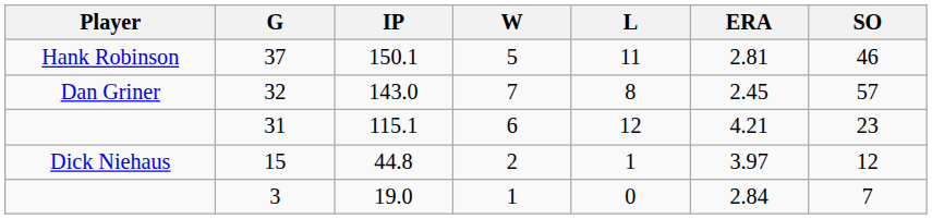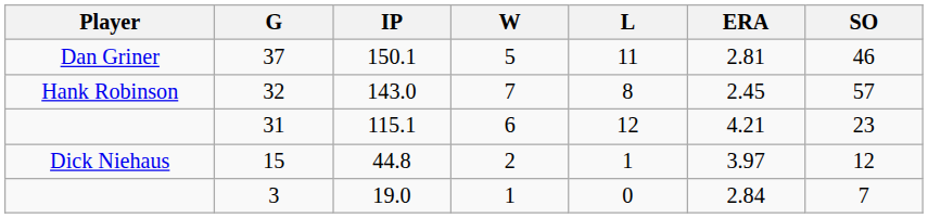 <table class="wikitable sortable">
 <tr>
 <th bgcolor="#DDDDFF" width="16%">Player</th>
 <th bgcolor="#DDDDFF" width="9%">G</th>
 <th bgcolor="#DDDDFF" width="9%">IP</th>
 <th bgcolor="#DDDDFF" width="9%">W</th>
 <th bgcolor="#DDDDFF" width="9%">L</th>
 <th bgcolor="#DDDDFF" width="9%">ERA</th>
 <th bgcolor="#DDDDFF" width="9%">SO</th>
 </tr>
 <tr align="center">
-<td><a href='#'>Hank Robinson</a></td>
+<td><a href='#'>Dan Griner</a></td>
 <td>37</td>
 <td>150.1</td>
 <td>5</td>
 <td>11</td>
 <td>2.81</td>
 <td>46</td>
 </tr>
 <tr align=center>
-<td><a href='#'>Dan Griner</a></td>
+<td><a href='#'>Hank Robinson</a></td>
 <td>32</td>
 <td>143.0</td>
 <td>7</td>
 <td>8</td>
 <td>2.45</td>
 <td>57</td>
 </tr>
 <tr align=center>
 <td></td>
 <td>31</td>
 <td>115.1</td>
 <td>6</td>
 <td>12</td>
 <td>4.21</td>
 <td>23</td>
 </tr>
 <tr align="center">
 <td><a href='#'>Dick Niehaus</a></td>
 <td>15</td>
 <td>44.8</td>
 <td>2</td>
 <td>1</td>
 <td>3.97</td>
 <td>12</td>
 </tr>
 <tr align=center>
 <td></td>
 <td>3</td>
 <td>19.0</td>
 <td>1</td>
 <td>0</td>
 <td>2.84</td>
 <td>7</td>
 </tr>
 </table>
